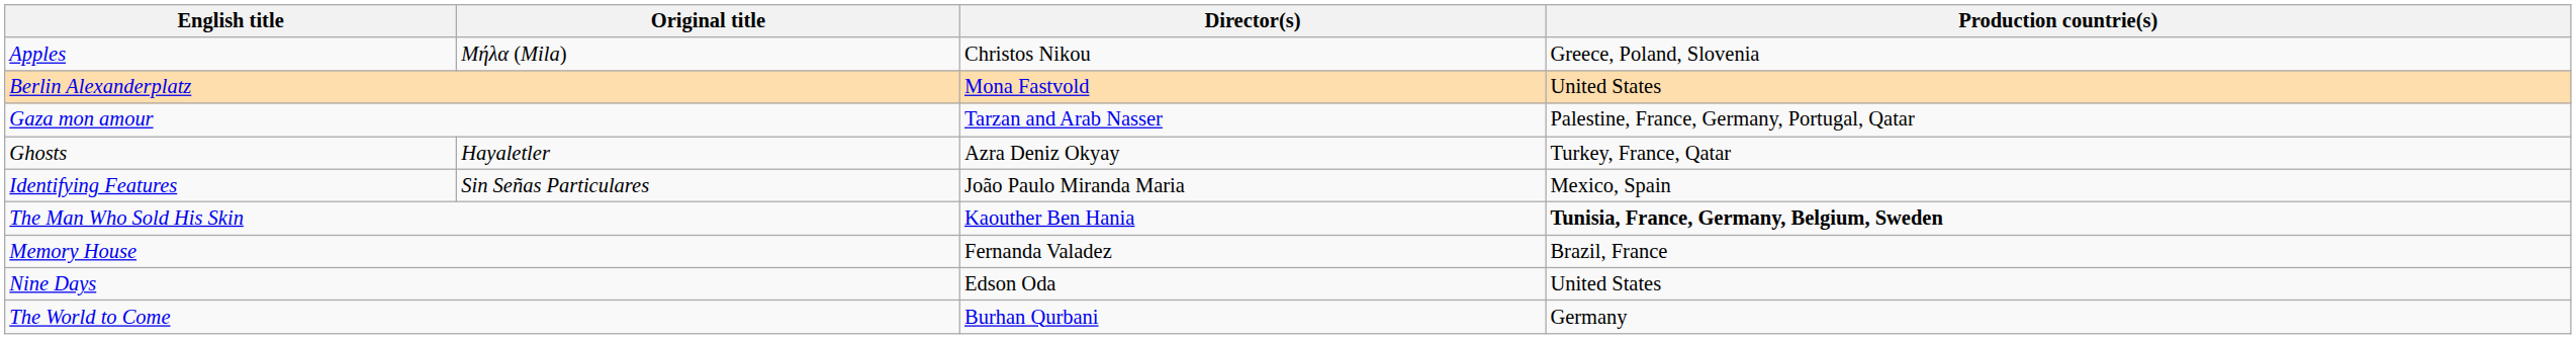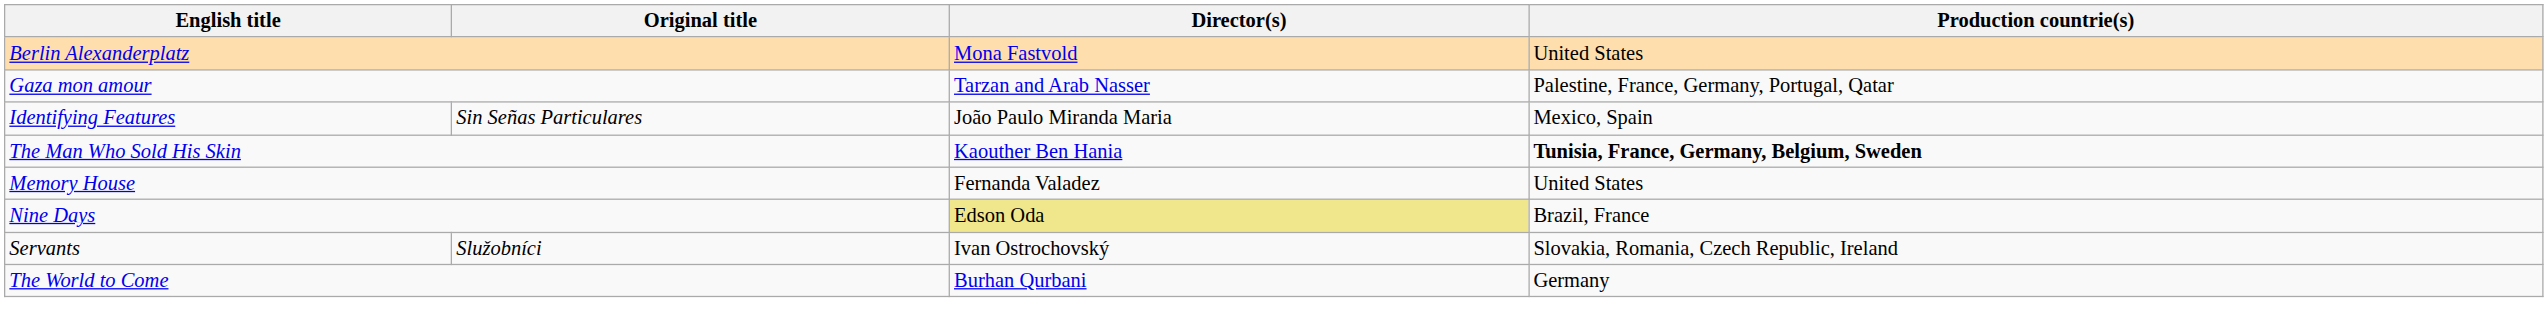 <table class="sortable wikitable" style="width:100%; margin-bottom:4px" cellpadding="5">
 <tr>
 <th scope="col">English title</th>
 <th scope="col">Original title</th>
 <th scope="col">Director(s)</th>
 <th scope="col">Production countrie(s)</th>
-</tr>
-<tr>
-<td><em><a href='#'>Apples</a></em></td>
-<td><em>Μήλα</em> (<em>Mila</em>)</td>
-<td>Christos Nikou</td>
-<td>Greece, Poland, Slovenia</td>
 </tr>
 <tr style="background:#FFDEAD;">
 <td colspan="2"><em><a href='#'>Berlin Alexanderplatz</a></em></td>
 <td><a href='#'>Mona Fastvold</a></td>
 <td>United States</td>
 </tr>
 <tr>
 <td colspan="2"><em><a href='#'>Gaza mon amour</a></em></td>
 <td><a href='#'>Tarzan and Arab Nasser</a></td>
 <td>Palestine, France, Germany, Portugal, Qatar</td>
-</tr>
-<tr>
-<td><em>Ghosts</em></td>
-<td><em>Hayaletler</em></td>
-<td>Azra Deniz Okyay</td>
-<td>Turkey, France, Qatar</td>
 </tr>
 <tr>
 <td><em><a href='#'>Identifying Features</a></em></td>
 <td><em>Sin Señas Particulares</em></td>
 <td>João Paulo Miranda Maria</td>
 <td>Mexico, Spain</td>
 </tr>
 <tr>
 <td colspan="2"><em><a href='#'>The Man Who Sold His Skin</a></em></td>
 <td><a href='#'>Kaouther Ben Hania</a></td>
 <td><strong>Tunisia, France, Germany, Belgium, Sweden</strong></td>
 </tr>
 <tr>
 <td colspan="2"><em><a href='#'>Memory House</a></em></td>
 <td>Fernanda Valadez</td>
+<td>United States</td>
+</tr>
+<tr>
+<td colspan="2"><em><a href='#'>Nine Days</a></em></td>
+<td style="background: khaki;">Edson Oda</td>
 <td>Brazil, France</td>
 </tr>
 <tr>
-<td colspan="2"><em><a href='#'>Nine Days</a></em></td>
-<td>Edson Oda</td>
-<td>United States</td>
+<td><em>Servants</em></td>
+<td><em>Služobníci</em></td>
+<td>Ivan Ostrochovský</td>
+<td>Slovakia, Romania, Czech Republic, Ireland</td>
 </tr>
 <tr>
 <td colspan="2"><em><a href='#'>The World to Come</a></em></td>
 <td><a href='#'>Burhan Qurbani</a></td>
 <td>Germany</td>
 </tr>
 </table>
